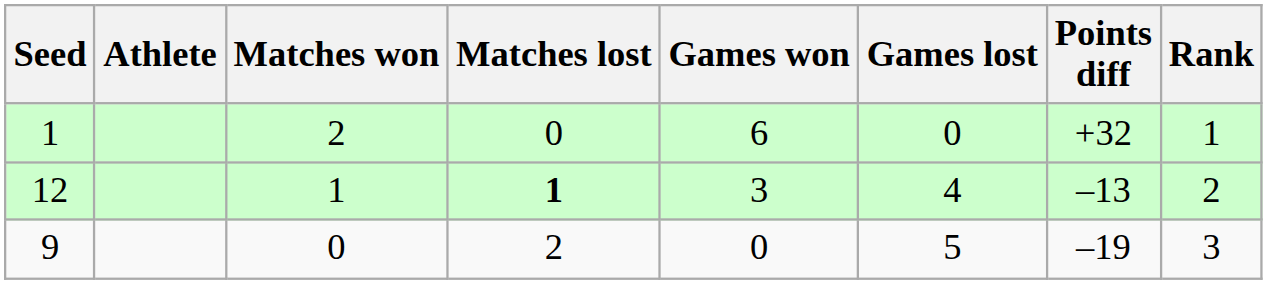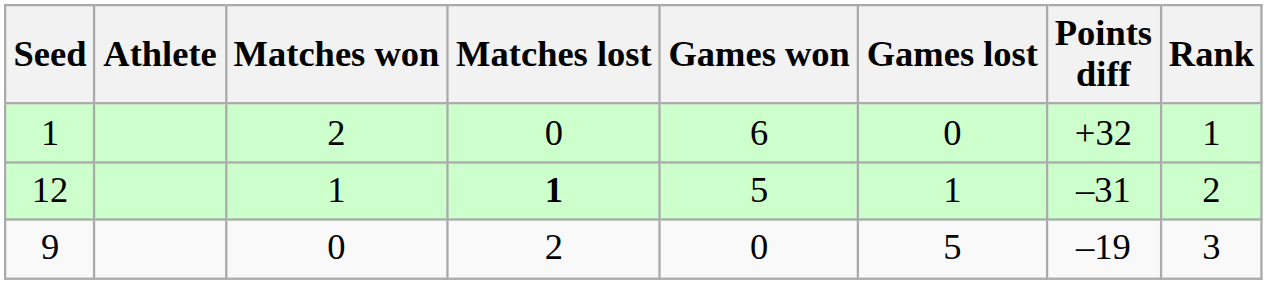 <table class="wikitable">
 <tr>
 <th>Seed</th>
 <th>Athlete</th>
 <th>Matches won</th>
 <th>Matches lost</th>
 <th>Games won</th>
 <th>Games lost</th>
 <th>Points<br>diff</th>
 <th>Rank</th>
 </tr>
 <tr bgcolor="#ccffcc">
 <td align="center">1</td>
 <td></td>
 <td align="center">2</td>
 <td align="center">0</td>
 <td align="center">6</td>
 <td align="center">0</td>
 <td align="center">+32</td>
 <td align="center">1</td>
 </tr>
 <tr bgcolor="#ccffcc">
 <td align="center">12</td>
 <td></td>
 <td align="center">1</td>
 <td align="center"><strong>1</strong></td>
-<td align="center">3</td>
-<td align="center">4</td>
-<td align="center">–13</td>
+<td align="center">5</td>
+<td align="center">1</td>
+<td align="center">–31</td>
 <td align="center">2</td>
 </tr>
 <tr>
 <td align="center">9</td>
 <td></td>
 <td align="center">0</td>
 <td align="center">2</td>
 <td align="center">0</td>
 <td align="center">5</td>
 <td align="center">–19</td>
 <td align="center">3</td>
 </tr>
 </table>
